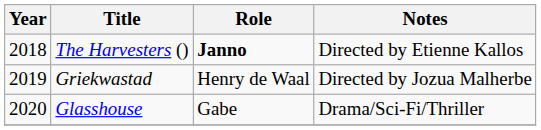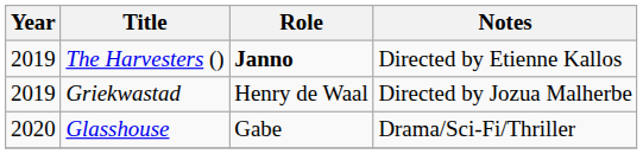 <table class="wikitable unsortable">
 <tr>
 <th>Year</th>
 <th>Title</th>
 <th>Role</th>
 <th>Notes</th>
 </tr>
 <tr>
-<td>2018</td>
+<td>2019</td>
 <td><em><a href='#'>The Harvesters</a></em> ()</td>
 <td><strong>Janno</strong></td>
 <td>Directed by Etienne Kallos</td>
 </tr>
 <tr>
 <td>2019</td>
 <td><em>Griekwastad</em></td>
 <td>Henry de Waal</td>
 <td>Directed by Jozua Malherbe</td>
 </tr>
 <tr>
 <td>2020</td>
 <td><em><a href='#'>Glasshouse</a></em></td>
 <td>Gabe</td>
 <td>Drama/Sci-Fi/Thriller</td>
 </tr>
 <tr>
 </tr>
 </table>
